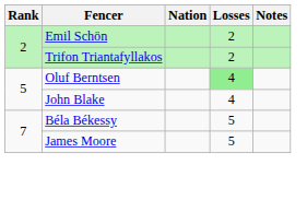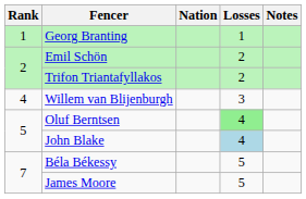 <table class="wikitable sortable" style="text-align:center">
 <tr>
 <th>Rank</th>
 <th>Fencer</th>
 <th>Nation</th>
 <th>Losses</th>
 <th>Notes</th>
+</tr>
+<tr bgcolor=bbf3bb>
+<td>1</td>
+<td align=left><a href='#'>Georg Branting</a></td>
+<td align=left></td>
+<td>1</td>
+<td></td>
 </tr>
 <tr bgcolor=bbf3bb>
 <td rowspan=2>2</td>
 <td align=left><a href='#'>Emil Schön</a></td>
 <td align=left></td>
 <td>2</td>
 <td></td>
 </tr>
 <tr bgcolor=bbf3bb>
 <td align=left><a href='#'>Trifon Triantafyllakos</a></td>
 <td align=left></td>
 <td>2</td>
 <td></td>
 </tr>
 <tr>
+<td>4</td>
+<td align=left><a href='#'>Willem van Blijenburgh</a></td>
+<td align=left></td>
+<td>3</td>
+<td></td>
+</tr>
+<tr>
 <td rowspan=2>5</td>
 <td align=left><a href='#'>Oluf Berntsen</a></td>
 <td align=left></td>
 <td style="background: lightgreen;">4</td>
 <td></td>
 </tr>
 <tr>
 <td align=left><a href='#'>John Blake</a></td>
 <td align=left></td>
-<td>4</td>
+<td style="background: lightblue;">4</td>
 <td></td>
 </tr>
 <tr>
 <td rowspan=2>7</td>
 <td align=left><a href='#'>Béla Békessy</a></td>
 <td align=left></td>
 <td>5</td>
 <td></td>
 </tr>
 <tr>
 <td align=left><a href='#'>James Moore</a></td>
 <td align=left></td>
 <td>5</td>
 <td></td>
 </tr>
 </table>
